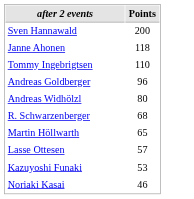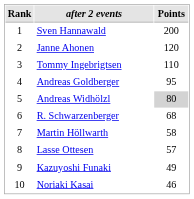 <table cellspacing="1" cellpadding="3" style="border:1px solid #AAAAAA;font-size:86%">
 <tr bgcolor="#E4E4E4">
+<th style="border-bottom:1px solid #AAAAAA" width=10>Rank</th>
 <th style="border-bottom:1px solid #AAAAAA" width=155><em>after 2 events</em></th>
 <th style="border-bottom:1px solid #AAAAAA" width=40>Points</th>
 </tr>
 <tr>
+<td align=center>1</td>
 <td> <a href='#'>Sven Hannawald</a></td>
 <td align=center>200</td>
 </tr>
 <tr>
+<td align=center>2</td>
 <td> <a href='#'>Janne Ahonen</a></td>
-<td align=center>118</td>
+<td align=center>120</td>
 </tr>
 <tr>
+<td align=center>3</td>
 <td> <a href='#'>Tommy Ingebrigtsen</a></td>
 <td align=center>110</td>
 </tr>
 <tr>
+<td align=center>4</td>
 <td> <a href='#'>Andreas Goldberger</a></td>
-<td align=center>96</td>
+<td align=center>95</td>
 </tr>
 <tr>
+<td align=center>5</td>
 <td> <a href='#'>Andreas Widhölzl</a></td>
-<td align=center>80</td>
+<td align=center style="background: lightgrey;">80</td>
 </tr>
 <tr>
+<td align=center>6</td>
 <td> <a href='#'>R. Schwarzenberger</a></td>
 <td align=center>68</td>
 </tr>
 <tr>
+<td align=center>7</td>
 <td> <a href='#'>Martin Höllwarth</a></td>
-<td align=center>65</td>
+<td align=center>58</td>
 </tr>
 <tr>
+<td align=center>8</td>
 <td> <a href='#'>Lasse Ottesen</a></td>
 <td align=center>57</td>
 </tr>
 <tr>
+<td align=center>9</td>
 <td> <a href='#'>Kazuyoshi Funaki</a></td>
-<td align=center>53</td>
+<td align=center>49</td>
 </tr>
 <tr>
+<td align=center>10</td>
 <td> <a href='#'>Noriaki Kasai</a></td>
 <td align=center>46</td>
 </tr>
 </table>
